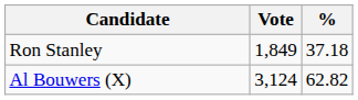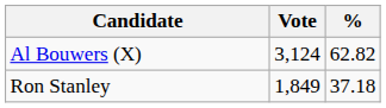 <table class="wikitable">
 <tr>
 <th bgcolor="#DDDDFF" width="200px">Candidate</th>
 <th bgcolor="#DDDDFF">Vote</th>
 <th bgcolor="#DDDDFF">%</th>
 </tr>
 <tr>
+<td><a href='#'>Al Bouwers</a> (X)</td>
+<td>3,124</td>
+<td>62.82</td>
+</tr>
+<tr>
 <td>Ron Stanley</td>
 <td>1,849</td>
 <td>37.18</td>
 </tr>
-<tr>
-<td><a href='#'>Al Bouwers</a> (X)</td>
-<td>3,124</td>
-<td>62.82</td>
-</tr>
 </table>
